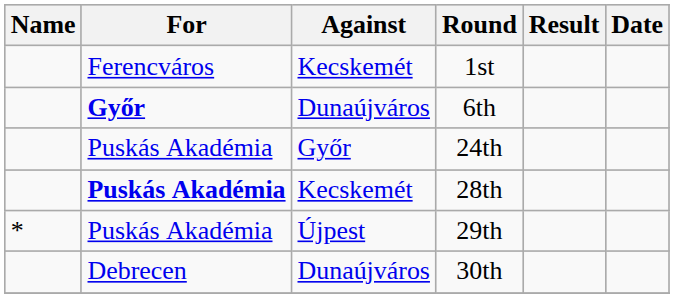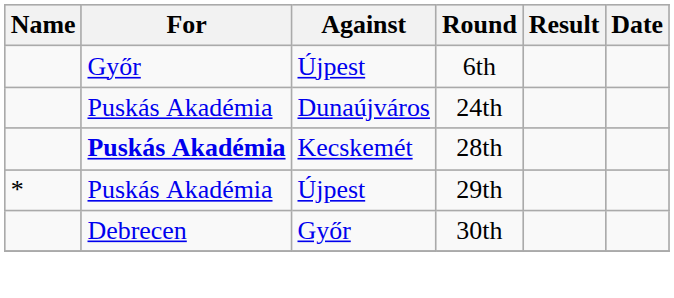 <table class="wikitable sortable" style="white-space:nowrap;">
 <tr>
 <th>Name</th>
 <th>For</th>
 <th>Against</th>
 <th>Round</th>
 <th>Result</th>
 <th>Date</th>
 </tr>
 <tr>
 <td> </td>
-<td><a href='#'>Ferencváros</a></td>
-<td><a href='#'>Kecskemét</a></td>
-<td align=center>1st</td>
-<td align=center></td>
-<td></td>
-</tr>
-<tr>
-<td> </td>
-<td><strong><a href='#'>Győr</a></strong></td>
-<td><a href='#'>Dunaújváros</a></td>
+<td><a href='#'>Győr</a></td>
+<td><a href='#'>Újpest</a></td>
 <td align=center>6th</td>
 <td align=center></td>
 <td></td>
 </tr>
 <tr>
 <td> </td>
 <td><a href='#'>Puskás Akadémia</a></td>
-<td><a href='#'>Győr</a></td>
+<td><a href='#'>Dunaújváros</a></td>
 <td align=center>24th</td>
 <td align=center></td>
 <td></td>
 </tr>
 <tr>
 <td> </td>
 <td><strong><a href='#'>Puskás Akadémia</a></strong></td>
 <td><a href='#'>Kecskemét</a></td>
 <td align=center>28th</td>
 <td align=center></td>
 <td></td>
 </tr>
 <tr>
 <td> *</td>
 <td><a href='#'>Puskás Akadémia</a></td>
 <td><a href='#'>Újpest</a></td>
 <td align=center>29th</td>
 <td align=center></td>
 <td></td>
 </tr>
 <tr>
 <td> </td>
 <td><a href='#'>Debrecen</a></td>
-<td><a href='#'>Dunaújváros</a></td>
+<td><a href='#'>Győr</a></td>
 <td align=center>30th</td>
 <td align=center></td>
 <td></td>
 </tr>
 <tr>
 </tr>
 </table>
